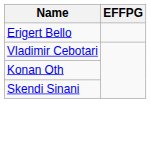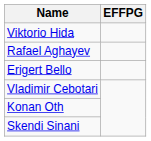 <table class=wikitable>
 <tr>
 <th>Name</th>
 <th>EFFPG</th>
+</tr>
+<tr>
+<td> <a href='#'>Viktorio Hida</a></td>
+<td></td>
+</tr>
+<tr>
+<td> <a href='#'>Rafael Aghayev</a></td>
+<td></td>
 </tr>
 <tr>
 <td> <a href='#'>Erigert Bello</a></td>
 <td></td>
 </tr>
 <tr>
 <td> <a href='#'>Vladimir Cebotari</a></td>
 <td rowspan=3></td>
 </tr>
 <tr>
 <td> <a href='#'>Konan Oth</a></td>
 </tr>
 <tr>
 <td> <a href='#'>Skendi Sinani</a></td>
 </tr>
 </table>
